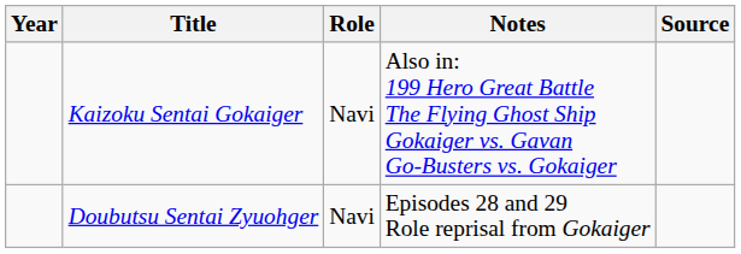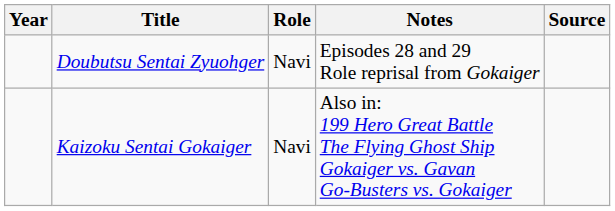 <table class="wikitable sortable plainrowheaders">
 <tr>
 <th>Year</th>
 <th>Title</th>
 <th>Role</th>
 <th class="unsortable">Notes</th>
 <th class="unsortable">Source</th>
 </tr>
 <tr>
 <td></td>
+<td><em><a href='#'>Doubutsu Sentai Zyuohger</a></em></td>
+<td>Navi</td>
+<td>Episodes 28 and 29<br>Role reprisal from <em>Gokaiger</em></td>
+<td></td>
+</tr>
+<tr>
+<td></td>
 <td><em><a href='#'>Kaizoku Sentai Gokaiger</a></em></td>
 <td>Navi</td>
 <td>Also in:<br><em><a href='#'>199 Hero Great Battle</a></em><br><em><a href='#'>The Flying Ghost Ship</a></em><br><em><a href='#'>Gokaiger vs. Gavan</a></em><br><em><a href='#'>Go-Busters vs. Gokaiger</a></em></td>
 <td></td>
 </tr>
-<tr>
-<td></td>
-<td><em><a href='#'>Doubutsu Sentai Zyuohger</a></em></td>
-<td>Navi</td>
-<td>Episodes 28 and 29<br>Role reprisal from <em>Gokaiger</em></td>
-<td></td>
-</tr>
 </table>
